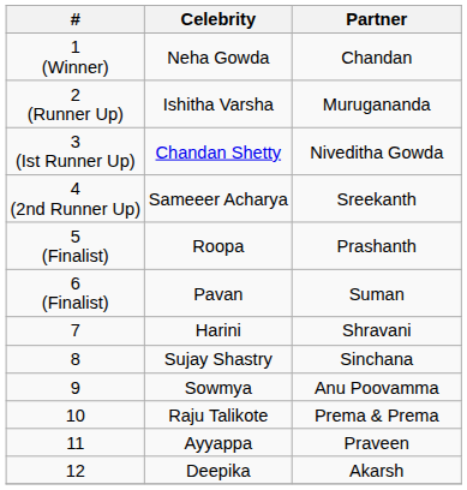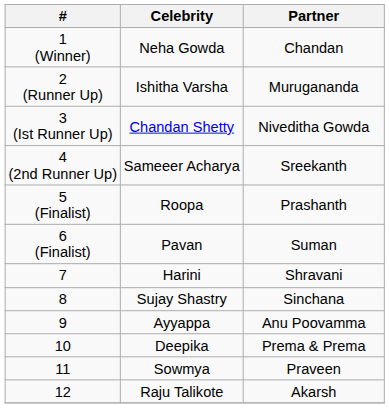 <table class="wikitable" style="text-align: center; white-space:nowrap; margin:auto; font-size:95%;">
 <tr>
 <th width="20">#</th>
 <th width="120">Celebrity</th>
 <th width="140">Partner</th>
 </tr>
 <tr>
 <td>1<br>(Winner)</td>
 <td>Neha Gowda</td>
 <td>Chandan</td>
 </tr>
 <tr>
 <td>2<br>(Runner Up)</td>
 <td>Ishitha Varsha</td>
 <td>Murugananda</td>
 </tr>
 <tr>
 <td>3<br>(Ist Runner Up)</td>
 <td><a href='#'>Chandan Shetty</a></td>
 <td>Niveditha Gowda </td>
 </tr>
 <tr>
 <td>4<br>(2nd Runner Up)</td>
 <td>Sameeer Acharya</td>
 <td>Sreekanth</td>
 </tr>
 <tr>
 <td>5<br>(Finalist)</td>
 <td>Roopa</td>
 <td>Prashanth</td>
 </tr>
 <tr>
 <td>6<br>(Finalist)</td>
 <td>Pavan</td>
 <td>Suman</td>
 </tr>
 <tr>
 <td>7</td>
 <td>Harini</td>
 <td>Shravani</td>
 </tr>
 <tr>
 <td>8</td>
 <td>Sujay Shastry</td>
 <td>Sinchana</td>
 </tr>
 <tr>
 <td>9</td>
-<td>Sowmya</td>
+<td>Ayyappa</td>
 <td>Anu Poovamma</td>
 </tr>
 <tr>
 <td>10</td>
-<td>Raju Talikote</td>
+<td>Deepika</td>
 <td>Prema & Prema</td>
 </tr>
 <tr>
 <td>11</td>
-<td>Ayyappa</td>
+<td>Sowmya</td>
 <td>Praveen</td>
 </tr>
 <tr>
 <td>12</td>
-<td>Deepika</td>
+<td>Raju Talikote</td>
 <td>Akarsh</td>
 </tr>
 <tr>
 </tr>
 </table>
